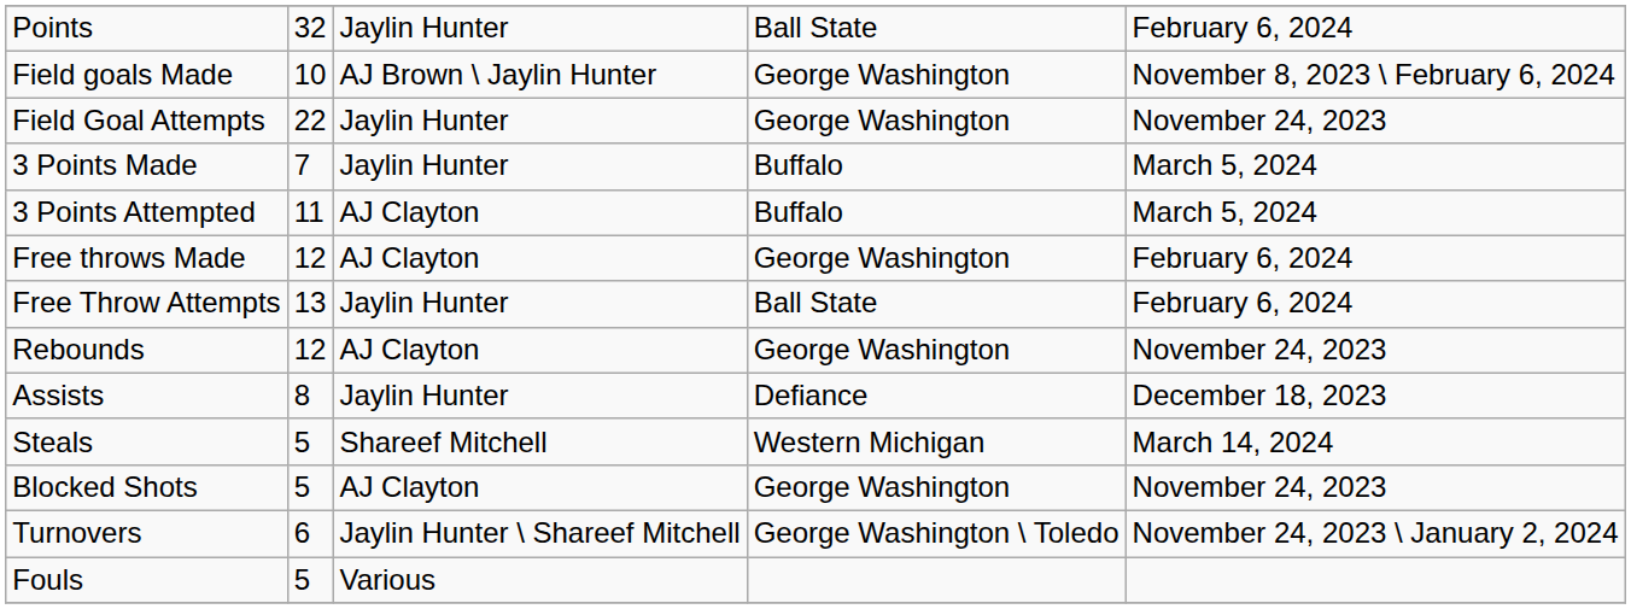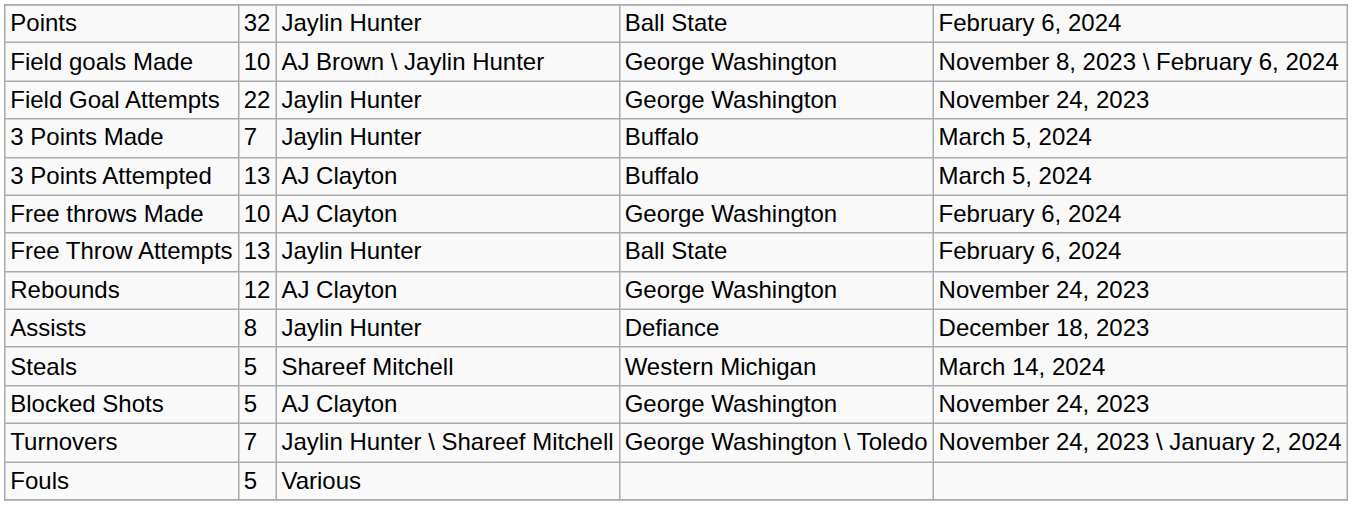 <table class="wikitable" border="1">
 <tr align=center>
 </tr>
 <tr>
 <td rowspan="1">Points</td>
 <td>32</td>
 <td>Jaylin Hunter</td>
 <td>Ball State</td>
 <td>February 6, 2024</td>
 </tr>
 <tr>
 <td>Field goals Made</td>
 <td>10</td>
 <td>AJ Brown \ Jaylin Hunter</td>
 <td>George Washington</td>
 <td>November 8, 2023 \ February 6, 2024</td>
 </tr>
 <tr>
 <td>Field Goal Attempts</td>
 <td>22</td>
 <td>Jaylin Hunter</td>
 <td>George Washington</td>
 <td>November 24, 2023</td>
 </tr>
 <tr>
 <td>3 Points Made</td>
 <td>7</td>
 <td>Jaylin Hunter</td>
 <td>Buffalo</td>
 <td>March 5, 2024</td>
 </tr>
 <tr>
 <td>3 Points Attempted</td>
-<td>11</td>
+<td>13</td>
 <td>AJ Clayton</td>
 <td>Buffalo</td>
 <td>March 5, 2024</td>
 </tr>
 <tr>
 <td>Free throws Made</td>
-<td>12</td>
+<td>10</td>
 <td>AJ Clayton</td>
 <td>George Washington</td>
 <td>February 6, 2024</td>
 </tr>
 <tr>
 <td>Free Throw Attempts</td>
 <td>13</td>
 <td>Jaylin Hunter</td>
 <td>Ball State</td>
 <td>February 6, 2024</td>
 </tr>
 <tr>
 <td>Rebounds</td>
 <td>12</td>
 <td>AJ Clayton</td>
 <td>George Washington</td>
 <td>November 24, 2023</td>
 </tr>
 <tr>
 <td>Assists</td>
 <td>8</td>
 <td>Jaylin Hunter</td>
 <td>Defiance</td>
 <td>December 18, 2023</td>
 </tr>
 <tr>
 <td>Steals</td>
 <td>5</td>
 <td>Shareef Mitchell</td>
 <td>Western Michigan</td>
 <td>March 14, 2024</td>
 </tr>
 <tr>
 <td>Blocked Shots</td>
 <td>5</td>
 <td>AJ Clayton</td>
 <td>George Washington</td>
 <td>November 24, 2023</td>
 </tr>
 <tr>
 <td>Turnovers</td>
-<td>6</td>
+<td>7</td>
 <td>Jaylin Hunter \ Shareef Mitchell</td>
 <td>George Washington \ Toledo</td>
 <td>November 24, 2023 \ January 2, 2024</td>
 </tr>
 <tr>
 <td>Fouls</td>
 <td>5</td>
 <td>Various</td>
 <td></td>
 <td></td>
 </tr>
 <tr>
 </tr>
 </table>
